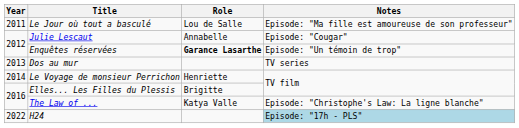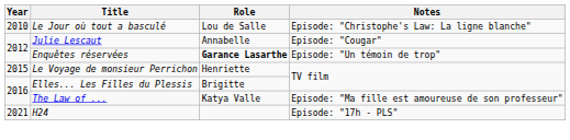 <table class="wikitable sortable">
 <tr>
 <th>Year</th>
 <th>Title</th>
 <th>Role</th>
 <th class="unsortable">Notes</th>
 </tr>
 <tr>
-<td>2011</td>
+<td>2010</td>
 <td><em>Le Jour où tout a basculé</em></td>
 <td>Lou de Salle</td>
-<td>Episode: "Ma fille est amoureuse de son professeur"</td>
+<td>Episode: "Christophe's Law: La ligne blanche"</td>
 </tr>
 <tr>
 <td rowspan=2>2012</td>
 <td><em><a href='#'>Julie Lescaut</a></em></td>
 <td>Annabelle</td>
 <td>Episode: "Cougar"</td>
 </tr>
 <tr>
 <td><em>Enquêtes réservées</em></td>
 <td><strong>Garance Lasarthe</strong></td>
 <td>Episode: "Un témoin de trop"</td>
 </tr>
 <tr>
-<td>2013</td>
-<td><em>Dos au mur</em></td>
-<td></td>
-<td>TV series</td>
-</tr>
-<tr>
-<td>2014</td>
+<td>2015</td>
 <td><em>Le Voyage de monsieur Perrichon</em></td>
 <td>Henriette</td>
 <td rowspan=2>TV film</td>
 </tr>
 <tr>
 <td rowspan=2>2016</td>
 <td><em>Elles... Les Filles du Plessis</em></td>
 <td>Brigitte</td>
 </tr>
 <tr>
 <td><em><a href='#'>The Law of ...</a></em></td>
 <td>Katya Valle</td>
-<td>Episode: "Christophe's Law: La ligne blanche"</td>
+<td>Episode: "Ma fille est amoureuse de son professeur"</td>
 </tr>
 <tr>
-<td>2022</td>
+<td>2021</td>
 <td><em>H24</em></td>
 <td></td>
-<td style="background: lightblue;">Episode: "17h - PLS"</td>
+<td>Episode: "17h - PLS"</td>
 </tr>
 </table>
